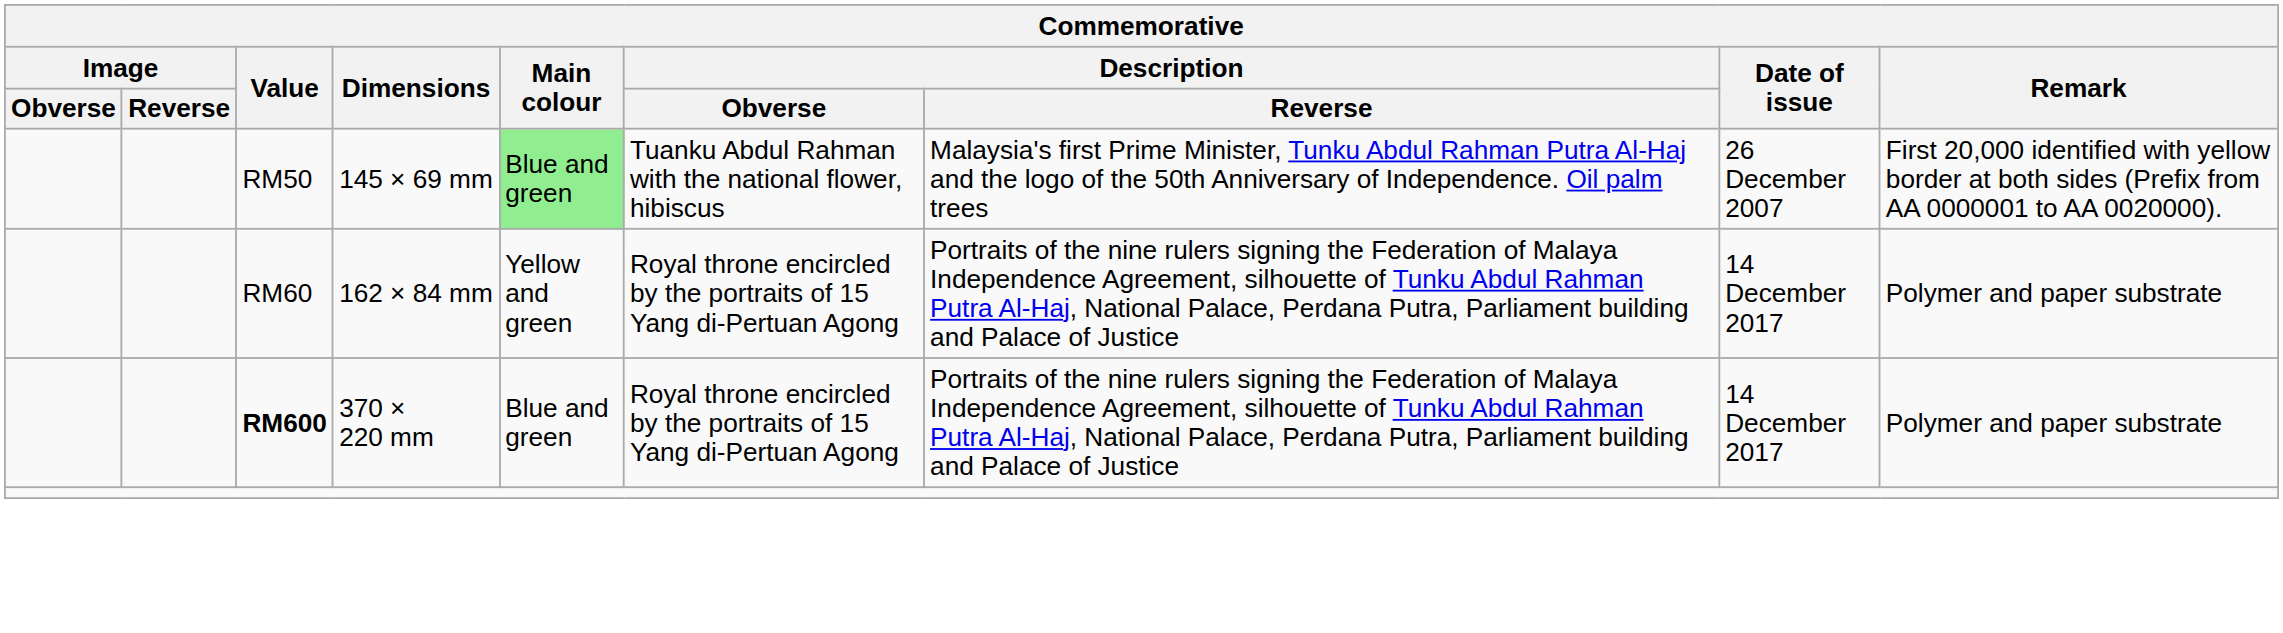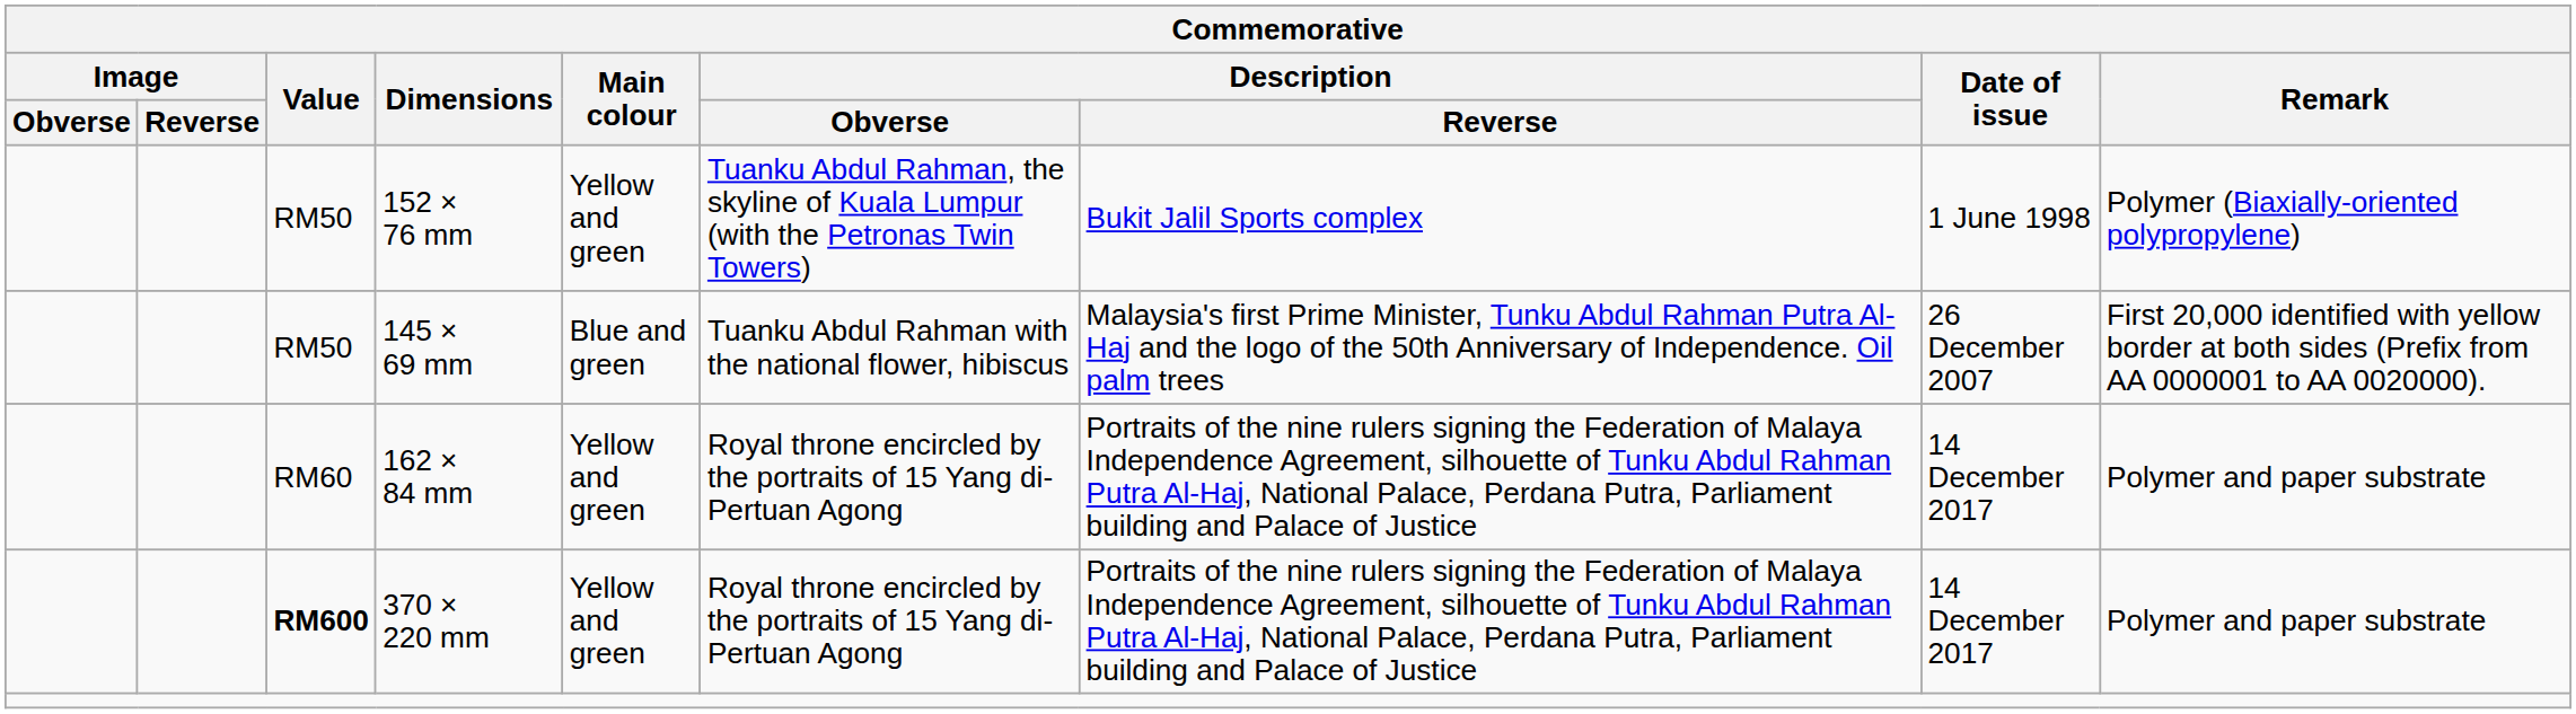 <table class="wikitable" style="font-size: 90%">
 <tr>
 <th colspan="9">Commemorative</th>
 </tr>
 <tr>
 <th colspan="2">Image</th>
 <th rowspan="2">Value</th>
 <th rowspan="2">Dimensions</th>
 <th rowspan="2">Main colour</th>
 <th colspan="2">Description</th>
 <th rowspan="2">Date of issue</th>
 <th rowspan="2">Remark</th>
 </tr>
 <tr>
 <th>Obverse</th>
 <th>Reverse</th>
 <th>Obverse</th>
 <th>Reverse</th>
 </tr>
 <tr>
 <td style="text-align:center;"></td>
 <td style="text-align:center;"></td>
 <td>RM50</td>
+<td>152 × 76 mm</td>
+<td>Yellow and green</td>
+<td><a href='#'>Tuanku Abdul Rahman</a>, the skyline of <a href='#'>Kuala Lumpur</a> (with the <a href='#'>Petronas Twin Towers</a>)</td>
+<td><a href='#'>Bukit Jalil Sports complex</a></td>
+<td>1 June 1998</td>
+<td>Polymer (<a href='#'>Biaxially-oriented polypropylene</a>)</td>
+</tr>
+<tr>
+<td style="text-align:center;"></td>
+<td style="text-align:center;"></td>
+<td>RM50</td>
 <td>145 × 69 mm</td>
-<td style="background: lightgreen;">Blue and green</td>
+<td>Blue and green</td>
 <td>Tuanku Abdul Rahman with the national flower, hibiscus</td>
 <td>Malaysia's first Prime Minister, <a href='#'>Tunku Abdul Rahman Putra Al-Haj</a> and the logo of the 50th Anniversary of Independence. <a href='#'>Oil palm</a> trees</td>
 <td>26 December 2007</td>
 <td>First 20,000 identified with yellow border at both sides (Prefix from AA 0000001 to AA 0020000).</td>
 </tr>
 <tr>
 <td style="text-align:center;"></td>
 <td style="text-align:center;"></td>
 <td>RM60</td>
 <td>162 × 84 mm</td>
 <td>Yellow and green</td>
 <td>Royal throne encircled by the portraits of 15 Yang di-Pertuan Agong</td>
 <td>Portraits of the nine rulers signing the Federation of Malaya Independence Agreement, silhouette of <a href='#'>Tunku Abdul Rahman Putra Al-Haj</a>, National Palace, Perdana Putra, Parliament building and Palace of Justice</td>
 <td>14 December 2017</td>
 <td>Polymer and paper substrate</td>
 </tr>
 <tr>
 <td style="text-align:center;"></td>
 <td style="text-align:center;"></td>
 <td><strong>RM600</strong></td>
 <td>370 × 220 mm</td>
-<td>Blue and green</td>
+<td>Yellow and green</td>
 <td>Royal throne encircled by the portraits of 15 Yang di-Pertuan Agong</td>
 <td>Portraits of the nine rulers signing the Federation of Malaya Independence Agreement, silhouette of <a href='#'>Tunku Abdul Rahman Putra Al-Haj</a>, National Palace, Perdana Putra, Parliament building and Palace of Justice</td>
 <td>14 December 2017</td>
 <td>Polymer and paper substrate</td>
 </tr>
 <tr>
 <td colspan="9"></td>
 </tr>
 </table>
